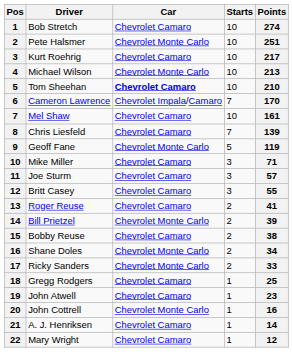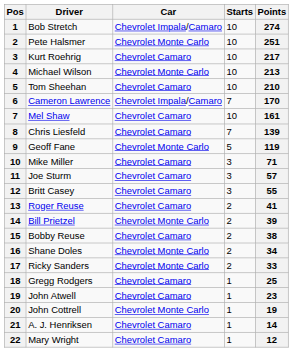 <table class="wikitable" style="font-size: 95%;">
 <tr>
 <th>Pos</th>
 <th>Driver</th>
 <th>Car</th>
 <th>Starts</th>
 <th>Points</th>
 </tr>
 <tr>
 <th>1</th>
 <td> Bob Stretch</td>
-<td><a href='#'>Chevrolet Camaro</a></td>
+<td><a href='#'>Chevrolet Impala</a>/<a href='#'>Camaro</a></td>
 <td>10</td>
 <th>274</th>
 </tr>
 <tr>
 <th>2</th>
 <td> Pete Halsmer</td>
 <td><a href='#'>Chevrolet Monte Carlo</a></td>
 <td>10</td>
 <th>251</th>
 </tr>
 <tr>
 <th>3</th>
 <td> Kurt Roehrig</td>
 <td><a href='#'>Chevrolet Camaro</a></td>
 <td>10</td>
 <th>217</th>
 </tr>
 <tr>
 <th>4</th>
 <td> Michael Wilson</td>
 <td><a href='#'>Chevrolet Monte Carlo</a></td>
 <td>10</td>
 <th>213</th>
 </tr>
 <tr>
 <th>5</th>
 <td> Tom Sheehan</td>
-<td><strong><a href='#'>Chevrolet Camaro</a></strong></td>
+<td><a href='#'>Chevrolet Camaro</a></td>
 <td>10</td>
 <th>210</th>
 </tr>
 <tr>
 <th>6</th>
 <td> <a href='#'>Cameron Lawrence</a></td>
 <td><a href='#'>Chevrolet Impala</a>/<a href='#'>Camaro</a></td>
 <td>7</td>
 <th>170</th>
 </tr>
 <tr>
 <th>7</th>
 <td> <a href='#'>Mel Shaw</a></td>
 <td><a href='#'>Chevrolet Camaro</a></td>
 <td>10</td>
 <th>161</th>
 </tr>
 <tr>
 <th>8</th>
 <td> Chris Liesfeld</td>
 <td><a href='#'>Chevrolet Camaro</a></td>
 <td>7</td>
 <th>139</th>
 </tr>
 <tr>
 <th>9</th>
 <td> Geoff Fane</td>
 <td><a href='#'>Chevrolet Monte Carlo</a></td>
 <td>5</td>
 <th>119</th>
 </tr>
 <tr>
 <th>10</th>
 <td> Mike Miller</td>
 <td><a href='#'>Chevrolet Camaro</a></td>
 <td>3</td>
 <th>71</th>
 </tr>
 <tr>
 <th>11</th>
 <td> Joe Sturm</td>
 <td><a href='#'>Chevrolet Camaro</a></td>
 <td>3</td>
 <th>57</th>
 </tr>
 <tr>
 <th>12</th>
 <td> Britt Casey</td>
 <td><a href='#'>Chevrolet Camaro</a></td>
 <td>3</td>
 <th>55</th>
 </tr>
 <tr>
 <th>13</th>
 <td> <a href='#'>Roger Reuse</a></td>
 <td><a href='#'>Chevrolet Camaro</a></td>
 <td>2</td>
 <th>41</th>
 </tr>
 <tr>
 <th>14</th>
 <td> <a href='#'>Bill Prietzel</a></td>
 <td><a href='#'>Chevrolet Monte Carlo</a></td>
 <td>2</td>
 <th>39</th>
 </tr>
 <tr>
 <th>15</th>
 <td> Bobby Reuse</td>
 <td><a href='#'>Chevrolet Camaro</a></td>
 <td>2</td>
 <th>38</th>
 </tr>
 <tr>
 <th>16</th>
 <td> Shane Doles</td>
 <td><a href='#'>Chevrolet Monte Carlo</a></td>
 <td>2</td>
 <th>34</th>
 </tr>
 <tr>
 <th>17</th>
 <td> Ricky Sanders</td>
 <td><a href='#'>Chevrolet Monte Carlo</a></td>
 <td>2</td>
 <th>33</th>
 </tr>
 <tr>
 <th>18</th>
 <td> Gregg Rodgers</td>
 <td><a href='#'>Chevrolet Camaro</a></td>
 <td>1</td>
 <th>25</th>
 </tr>
 <tr>
 <th>19</th>
 <td> John Atwell</td>
 <td><a href='#'>Chevrolet Camaro</a></td>
 <td>1</td>
 <th>23</th>
 </tr>
 <tr>
 <th>20</th>
 <td> John Cottrell</td>
 <td><a href='#'>Chevrolet Monte Carlo</a></td>
 <td>1</td>
-<th>16</th>
+<th>19</th>
 </tr>
 <tr>
 <th>21</th>
 <td> A. J. Henriksen</td>
 <td><a href='#'>Chevrolet Camaro</a></td>
 <td>1</td>
 <th>14</th>
 </tr>
 <tr>
 <th>22</th>
 <td> Mary Wright</td>
 <td><a href='#'>Chevrolet Camaro</a></td>
 <td>1</td>
 <th>12</th>
 </tr>
 </table>
